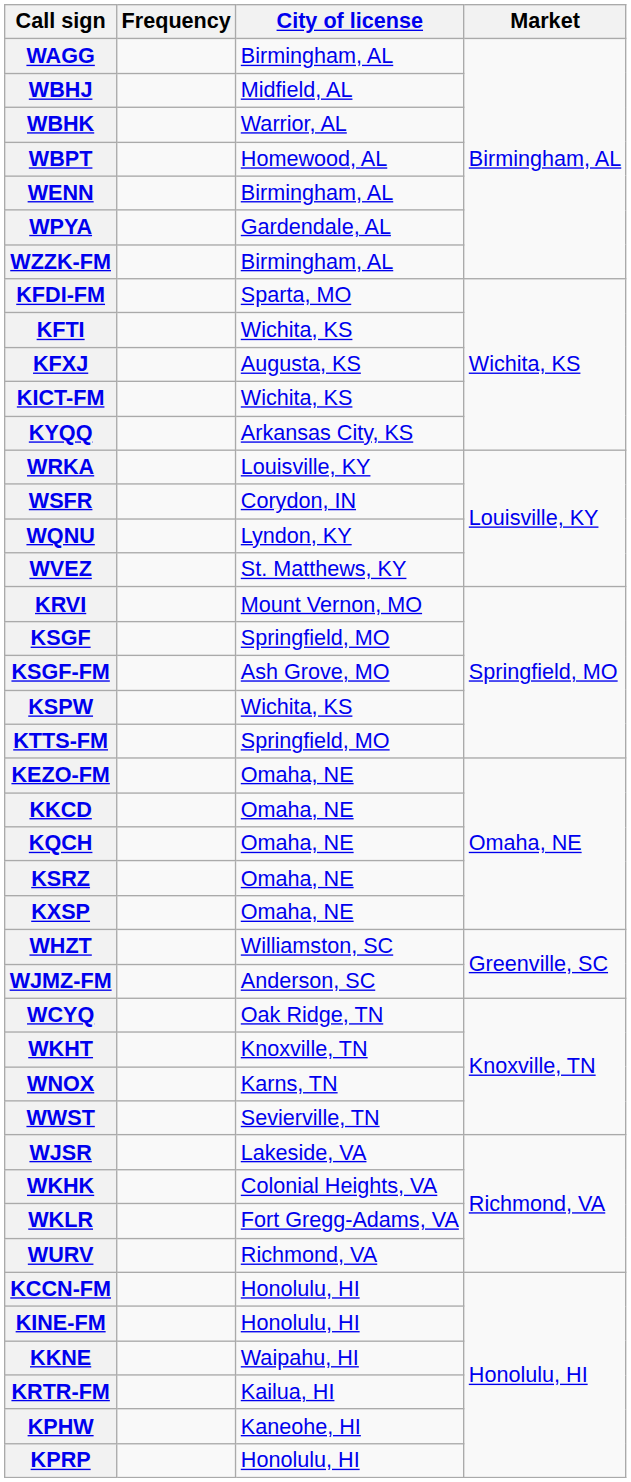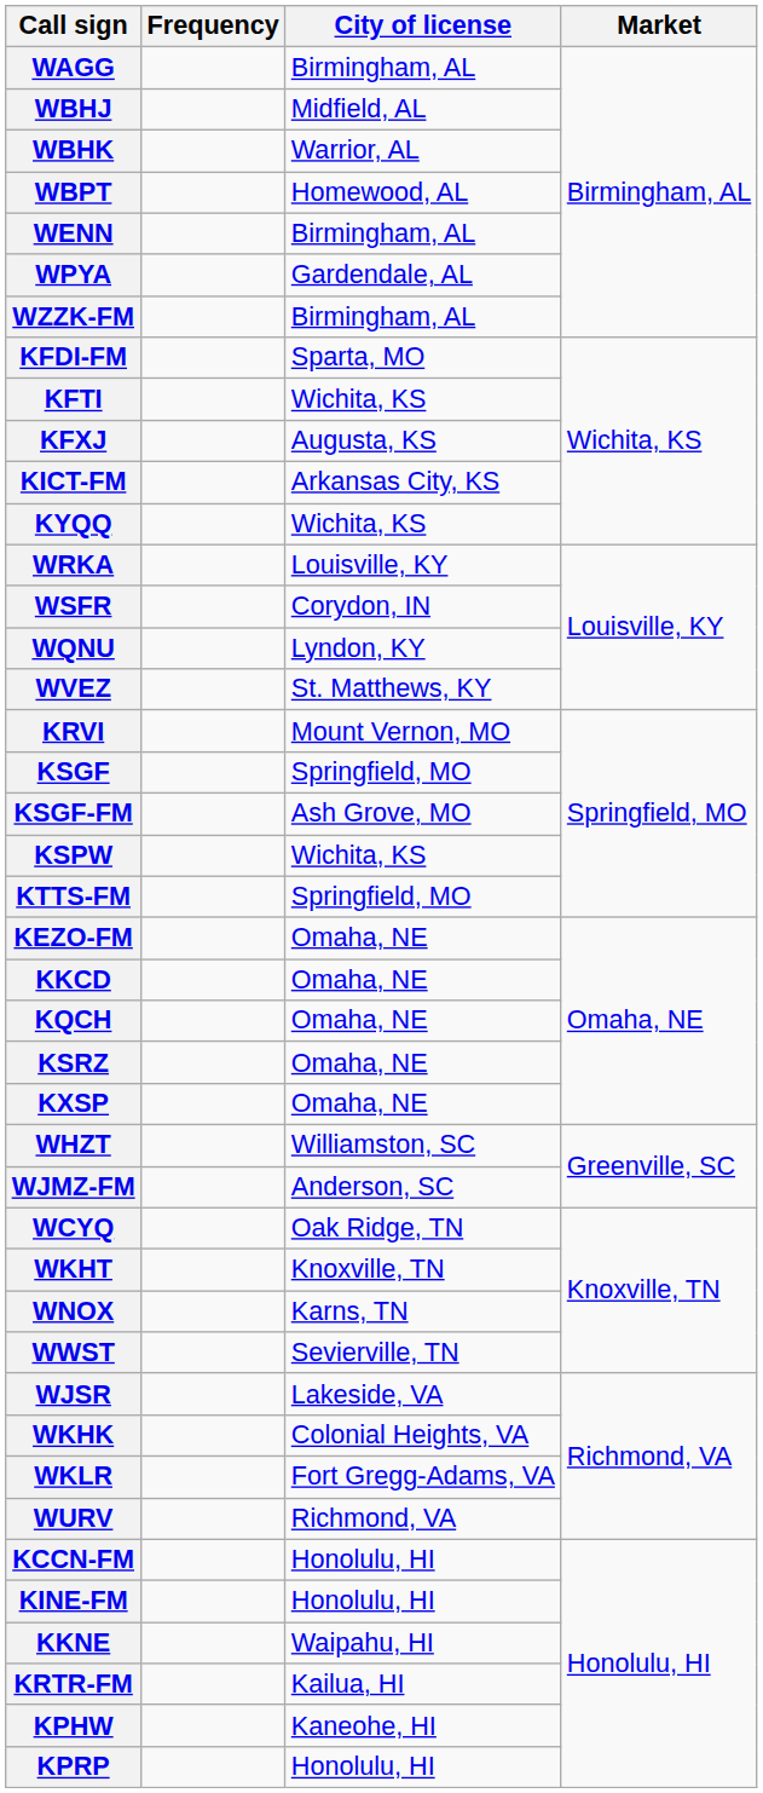 <table class="wikitable sortable">
 <tr>
 <th scope = "col">Call sign</th>
 <th scope = "col" data-sort-type = "number">Frequency</th>
 <th scope = "col"><a href='#'>City of license</a></th>
 <th scope = "col">Market</th>
 </tr>
 <tr>
 <th scope = "row"><a href='#'>WAGG</a></th>
 <td></td>
 <td><a href='#'>Birmingham, AL</a></td>
 <td rowspan="7"><a href='#'>Birmingham, AL</a></td>
 </tr>
 <tr>
 <th scope = "row"><a href='#'>WBHJ</a></th>
 <td></td>
 <td><a href='#'>Midfield, AL</a></td>
 </tr>
 <tr>
 <th scope = "row"><a href='#'>WBHK</a></th>
 <td></td>
 <td><a href='#'>Warrior, AL</a></td>
 </tr>
 <tr>
 <th scope = "row"><a href='#'>WBPT</a></th>
 <td></td>
 <td><a href='#'>Homewood, AL</a></td>
 </tr>
 <tr>
 <th scope = "row"><a href='#'>WENN</a></th>
 <td></td>
 <td><a href='#'>Birmingham, AL</a></td>
 </tr>
 <tr>
 <th scope = "row"><a href='#'>WPYA</a></th>
 <td></td>
 <td><a href='#'>Gardendale, AL</a></td>
 </tr>
 <tr>
 <th scope = "row"><a href='#'>WZZK-FM</a></th>
 <td></td>
 <td><a href='#'>Birmingham, AL</a></td>
 </tr>
 <tr>
 <th scope = "row"><a href='#'>KFDI-FM</a></th>
 <td></td>
 <td><a href='#'>Sparta, MO</a></td>
 <td rowspan="5"><a href='#'>Wichita, KS</a></td>
 </tr>
 <tr>
 <th scope = "row"><a href='#'>KFTI</a></th>
 <td></td>
 <td><a href='#'>Wichita, KS</a></td>
 </tr>
 <tr>
 <th scope = "row"><a href='#'>KFXJ</a></th>
 <td></td>
 <td><a href='#'>Augusta, KS</a></td>
 </tr>
 <tr>
 <th scope = "row"><a href='#'>KICT-FM</a></th>
 <td></td>
-<td><a href='#'>Wichita, KS</a></td>
+<td><a href='#'>Arkansas City, KS</a></td>
 </tr>
 <tr>
 <th scope = "row"><a href='#'>KYQQ</a></th>
 <td></td>
-<td><a href='#'>Arkansas City, KS</a></td>
+<td><a href='#'>Wichita, KS</a></td>
 </tr>
 <tr>
 <th scope = "row"><a href='#'>WRKA</a></th>
 <td></td>
 <td><a href='#'>Louisville, KY</a></td>
 <td rowspan="4"><a href='#'>Louisville, KY</a></td>
 </tr>
 <tr>
 <th scope = "row"><a href='#'>WSFR</a></th>
 <td></td>
 <td><a href='#'>Corydon, IN</a></td>
 </tr>
 <tr>
 <th scope = "row"><a href='#'>WQNU</a></th>
 <td></td>
 <td><a href='#'>Lyndon, KY</a></td>
 </tr>
 <tr>
 <th scope = "row"><a href='#'>WVEZ</a></th>
 <td></td>
 <td><a href='#'>St. Matthews, KY</a></td>
 </tr>
 <tr>
 <th scope = "row"><a href='#'>KRVI</a></th>
 <td></td>
 <td><a href='#'>Mount Vernon, MO</a></td>
 <td rowspan="5"><a href='#'>Springfield, MO</a></td>
 </tr>
 <tr>
 <th scope = "row"><a href='#'>KSGF</a></th>
 <td></td>
 <td><a href='#'>Springfield, MO</a></td>
 </tr>
 <tr>
 <th scope = "row"><a href='#'>KSGF-FM</a></th>
 <td></td>
 <td><a href='#'>Ash Grove, MO</a></td>
 </tr>
 <tr>
 <th scope = "row"><a href='#'>KSPW</a></th>
 <td></td>
 <td><a href='#'>Wichita, KS</a></td>
 </tr>
 <tr>
 <th scope = "row"><a href='#'>KTTS-FM</a></th>
 <td></td>
 <td><a href='#'>Springfield, MO</a></td>
 </tr>
 <tr>
 <th scope = "row"><a href='#'>KEZO-FM</a></th>
 <td></td>
 <td><a href='#'>Omaha, NE</a></td>
 <td rowspan="5"><a href='#'>Omaha, NE</a></td>
 </tr>
 <tr>
 <th scope = "row"><a href='#'>KKCD</a></th>
 <td></td>
 <td><a href='#'>Omaha, NE</a></td>
 </tr>
 <tr>
 <th scope = "row"><a href='#'>KQCH</a></th>
 <td></td>
 <td><a href='#'>Omaha, NE</a></td>
 </tr>
 <tr>
 <th scope = "row"><a href='#'>KSRZ</a></th>
 <td></td>
 <td><a href='#'>Omaha, NE</a></td>
 </tr>
 <tr>
 <th scope = "row"><a href='#'>KXSP</a></th>
 <td></td>
 <td><a href='#'>Omaha, NE</a></td>
 </tr>
 <tr>
 <th scope = "row"><a href='#'>WHZT</a></th>
 <td></td>
 <td><a href='#'>Williamston, SC</a></td>
 <td rowspan="2"><a href='#'>Greenville, SC</a></td>
 </tr>
 <tr>
 <th scope = "row"><a href='#'>WJMZ-FM</a></th>
 <td></td>
 <td><a href='#'>Anderson, SC</a></td>
 </tr>
 <tr>
 <th scope = "row"><a href='#'>WCYQ</a></th>
 <td></td>
 <td><a href='#'>Oak Ridge, TN</a></td>
 <td rowspan="4"><a href='#'>Knoxville, TN</a></td>
 </tr>
 <tr>
 <th scope = "row"><a href='#'>WKHT</a></th>
 <td></td>
 <td><a href='#'>Knoxville, TN</a></td>
 </tr>
 <tr>
 <th scope = "row"><a href='#'>WNOX</a></th>
 <td></td>
 <td><a href='#'>Karns, TN</a></td>
 </tr>
 <tr>
 <th scope = "row"><a href='#'>WWST</a></th>
 <td></td>
 <td><a href='#'>Sevierville, TN</a></td>
 </tr>
 <tr>
 <th scope = "row"><a href='#'>WJSR</a></th>
 <td></td>
 <td><a href='#'>Lakeside, VA</a></td>
 <td rowspan="4"><a href='#'>Richmond, VA</a></td>
 </tr>
 <tr>
 <th scope = "row"><a href='#'>WKHK</a></th>
 <td></td>
 <td><a href='#'>Colonial Heights, VA</a></td>
 </tr>
 <tr>
 <th scope = "row"><a href='#'>WKLR</a></th>
 <td></td>
 <td><a href='#'>Fort Gregg-Adams, VA</a></td>
 </tr>
 <tr>
 <th scope = "row"><a href='#'>WURV</a></th>
 <td></td>
 <td><a href='#'>Richmond, VA</a></td>
 </tr>
 <tr>
 <th scope = "row"><a href='#'>KCCN-FM</a></th>
 <td></td>
 <td><a href='#'>Honolulu, HI</a></td>
 <td rowspan="6"><a href='#'>Honolulu, HI</a></td>
 </tr>
 <tr>
 <th scope = "row"><a href='#'>KINE-FM</a></th>
 <td></td>
 <td><a href='#'>Honolulu, HI</a></td>
 </tr>
 <tr>
 <th scope = "row"><a href='#'>KKNE</a></th>
 <td></td>
 <td><a href='#'>Waipahu, HI</a></td>
 </tr>
 <tr>
 <th scope = "row"><a href='#'>KRTR-FM</a></th>
 <td></td>
 <td><a href='#'>Kailua, HI</a></td>
 </tr>
 <tr>
 <th scope = "row"><a href='#'>KPHW</a></th>
 <td></td>
 <td><a href='#'>Kaneohe, HI</a></td>
 </tr>
 <tr>
 <th scope = "row"><a href='#'>KPRP</a></th>
 <td></td>
 <td><a href='#'>Honolulu, HI</a></td>
 </tr>
 </table>
